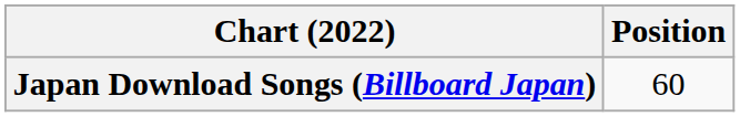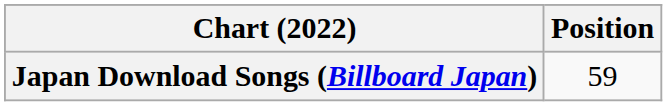 <table class="wikitable plainrowheaders" style="text-align:center">
 <tr>
 <th scope="col">Chart (2022)</th>
 <th scope="col">Position</th>
 </tr>
 <tr>
 <th scope="row">Japan Download Songs (<em><a href='#'>Billboard Japan</a></em>)</th>
-<td>60</td>
+<td>59</td>
 </tr>
 </table>
